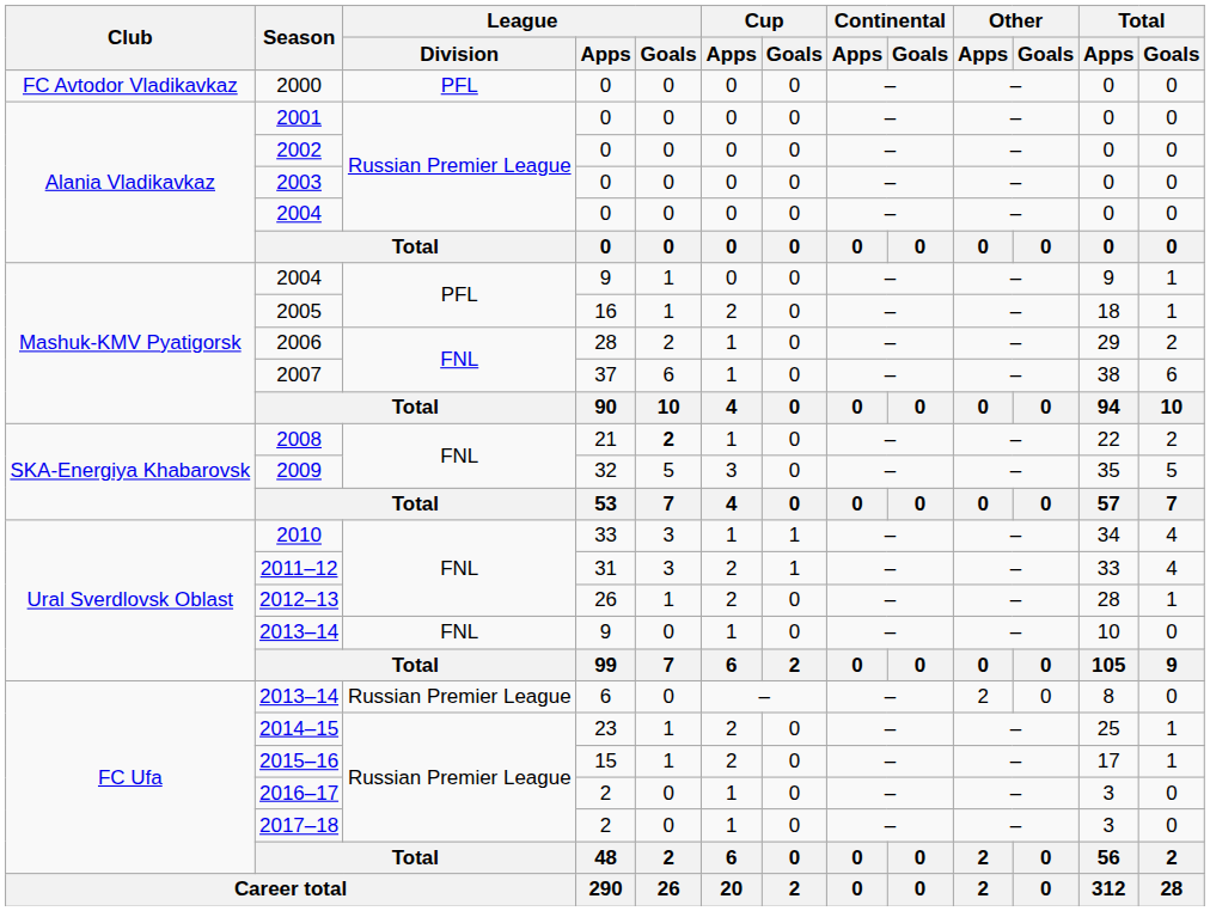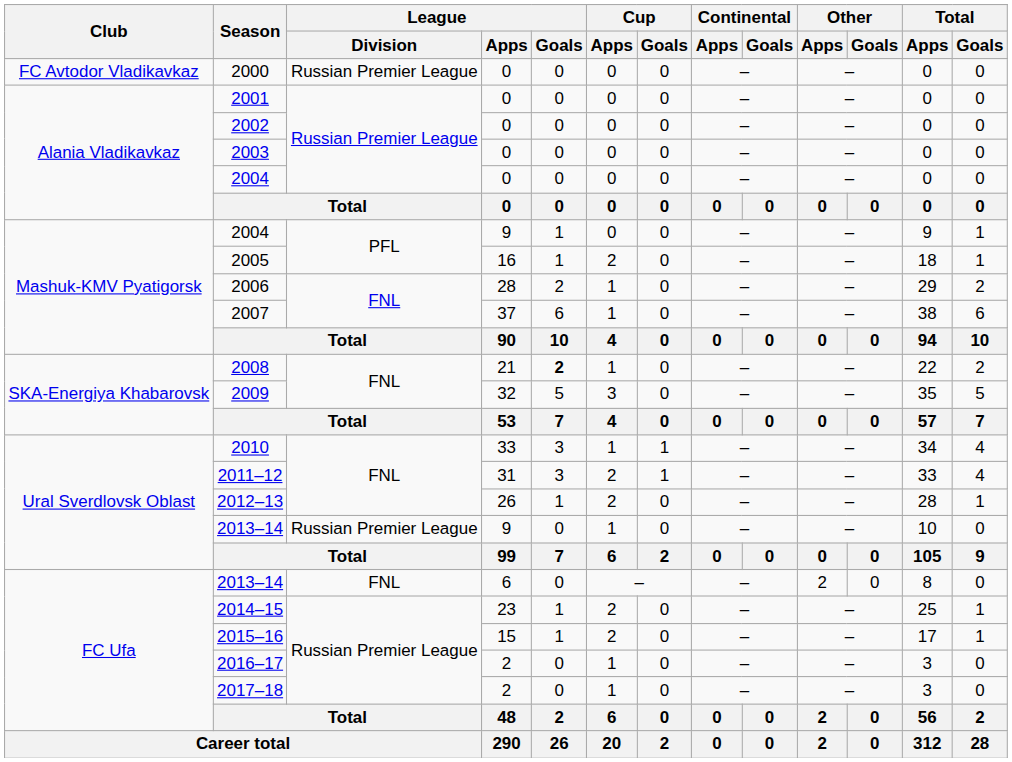 <table class="wikitable" style="text-align:center">
 <tr>
 <th rowspan="2">Club</th>
 <th rowspan="2">Season</th>
 <th colspan="3">League</th>
 <th colspan="2">Cup</th>
 <th colspan="2">Continental</th>
 <th colspan="2">Other</th>
 <th colspan="2">Total</th>
 </tr>
 <tr>
 <th>Division</th>
 <th>Apps</th>
 <th>Goals</th>
 <th>Apps</th>
 <th>Goals</th>
 <th>Apps</th>
 <th>Goals</th>
 <th>Apps</th>
 <th>Goals</th>
 <th>Apps</th>
 <th>Goals</th>
 </tr>
 <tr>
 <td><a href='#'>FC Avtodor Vladikavkaz</a></td>
 <td>2000</td>
-<td><a href='#'>PFL</a></td>
+<td>Russian Premier League</td>
 <td>0</td>
 <td>0</td>
 <td>0</td>
 <td>0</td>
 <td colspan="2">–</td>
 <td colspan="2">–</td>
 <td>0</td>
 <td>0</td>
 </tr>
 <tr>
 <td rowspan="5"><a href='#'>Alania Vladikavkaz</a></td>
 <td><a href='#'>2001</a></td>
 <td rowspan="4"><a href='#'>Russian Premier League</a></td>
 <td>0</td>
 <td>0</td>
 <td>0</td>
 <td>0</td>
 <td colspan="2">–</td>
 <td colspan="2">–</td>
 <td>0</td>
 <td>0</td>
 </tr>
 <tr>
 <td><a href='#'>2002</a></td>
 <td>0</td>
 <td>0</td>
 <td>0</td>
 <td>0</td>
 <td colspan="2">–</td>
 <td colspan="2">–</td>
 <td>0</td>
 <td>0</td>
 </tr>
 <tr>
 <td><a href='#'>2003</a></td>
 <td>0</td>
 <td>0</td>
 <td>0</td>
 <td>0</td>
 <td colspan="2">–</td>
 <td colspan="2">–</td>
 <td>0</td>
 <td>0</td>
 </tr>
 <tr>
 <td><a href='#'>2004</a></td>
 <td>0</td>
 <td>0</td>
 <td>0</td>
 <td>0</td>
 <td colspan="2">–</td>
 <td colspan="2">–</td>
 <td>0</td>
 <td>0</td>
 </tr>
 <tr>
 <th colspan="2">Total</th>
 <th>0</th>
 <th>0</th>
 <th>0</th>
 <th>0</th>
 <th>0</th>
 <th>0</th>
 <th>0</th>
 <th>0</th>
 <th>0</th>
 <th>0</th>
 </tr>
 <tr>
 <td rowspan="5"><a href='#'>Mashuk-KMV Pyatigorsk</a></td>
 <td>2004</td>
 <td rowspan="2">PFL</td>
 <td>9</td>
 <td>1</td>
 <td>0</td>
 <td>0</td>
 <td colspan="2">–</td>
 <td colspan="2">–</td>
 <td>9</td>
 <td>1</td>
 </tr>
 <tr>
 <td>2005</td>
 <td>16</td>
 <td>1</td>
 <td>2</td>
 <td>0</td>
 <td colspan="2">–</td>
 <td colspan="2">–</td>
 <td>18</td>
 <td>1</td>
 </tr>
 <tr>
 <td>2006</td>
 <td rowspan="2"><a href='#'>FNL</a></td>
 <td>28</td>
 <td>2</td>
 <td>1</td>
 <td>0</td>
 <td colspan="2">–</td>
 <td colspan="2">–</td>
 <td>29</td>
 <td>2</td>
 </tr>
 <tr>
 <td>2007</td>
 <td>37</td>
 <td>6</td>
 <td>1</td>
 <td>0</td>
 <td colspan="2">–</td>
 <td colspan="2">–</td>
 <td>38</td>
 <td>6</td>
 </tr>
 <tr>
 <th colspan="2">Total</th>
 <th>90</th>
 <th>10</th>
 <th>4</th>
 <th>0</th>
 <th>0</th>
 <th>0</th>
 <th>0</th>
 <th>0</th>
 <th>94</th>
 <th>10</th>
 </tr>
 <tr>
 <td rowspan="3"><a href='#'>SKA-Energiya Khabarovsk</a></td>
 <td><a href='#'>2008</a></td>
 <td rowspan="2">FNL</td>
 <td>21</td>
 <td><strong>2</strong></td>
 <td>1</td>
 <td>0</td>
 <td colspan="2">–</td>
 <td colspan="2">–</td>
 <td>22</td>
 <td>2</td>
 </tr>
 <tr>
 <td><a href='#'>2009</a></td>
 <td>32</td>
 <td>5</td>
 <td>3</td>
 <td>0</td>
 <td colspan="2">–</td>
 <td colspan="2">–</td>
 <td>35</td>
 <td>5</td>
 </tr>
 <tr>
 <th colspan="2">Total</th>
 <th>53</th>
 <th>7</th>
 <th>4</th>
 <th>0</th>
 <th>0</th>
 <th>0</th>
 <th>0</th>
 <th>0</th>
 <th>57</th>
 <th>7</th>
 </tr>
 <tr>
 <td rowspan="5"><a href='#'>Ural Sverdlovsk Oblast</a></td>
 <td><a href='#'>2010</a></td>
 <td rowspan="3">FNL</td>
 <td>33</td>
 <td>3</td>
 <td>1</td>
 <td>1</td>
 <td colspan="2">–</td>
 <td colspan="2">–</td>
 <td>34</td>
 <td>4</td>
 </tr>
 <tr>
 <td><a href='#'>2011–12</a></td>
 <td>31</td>
 <td>3</td>
 <td>2</td>
 <td>1</td>
 <td colspan="2">–</td>
 <td colspan="2">–</td>
 <td>33</td>
 <td>4</td>
 </tr>
 <tr>
 <td><a href='#'>2012–13</a></td>
 <td>26</td>
 <td>1</td>
 <td>2</td>
 <td>0</td>
 <td colspan="2">–</td>
 <td colspan="2">–</td>
 <td>28</td>
 <td>1</td>
 </tr>
 <tr>
 <td><a href='#'>2013–14</a></td>
-<td>FNL</td>
+<td>Russian Premier League</td>
 <td>9</td>
 <td>0</td>
 <td>1</td>
 <td>0</td>
 <td colspan="2">–</td>
 <td colspan="2">–</td>
 <td>10</td>
 <td>0</td>
 </tr>
 <tr>
 <th colspan="2">Total</th>
 <th>99</th>
 <th>7</th>
 <th>6</th>
 <th>2</th>
 <th>0</th>
 <th>0</th>
 <th>0</th>
 <th>0</th>
 <th>105</th>
 <th>9</th>
 </tr>
 <tr>
 <td rowspan=6><a href='#'>FC Ufa</a></td>
 <td><a href='#'>2013–14</a></td>
-<td>Russian Premier League</td>
+<td>FNL</td>
 <td>6</td>
 <td>0</td>
 <td colspan="2">–</td>
 <td colspan="2">–</td>
 <td>2</td>
 <td>0</td>
 <td>8</td>
 <td>0</td>
 </tr>
 <tr>
 <td><a href='#'>2014–15</a></td>
 <td rowspan="4">Russian Premier League</td>
 <td>23</td>
 <td>1</td>
 <td>2</td>
 <td>0</td>
 <td colspan="2">–</td>
 <td colspan="2">–</td>
 <td>25</td>
 <td>1</td>
 </tr>
 <tr>
 <td><a href='#'>2015–16</a></td>
 <td>15</td>
 <td>1</td>
 <td>2</td>
 <td>0</td>
 <td colspan="2">–</td>
 <td colspan="2">–</td>
 <td>17</td>
 <td>1</td>
 </tr>
 <tr>
 <td><a href='#'>2016–17</a></td>
 <td>2</td>
 <td>0</td>
 <td>1</td>
 <td>0</td>
 <td colspan="2">–</td>
 <td colspan="2">–</td>
 <td>3</td>
 <td>0</td>
 </tr>
 <tr>
 <td><a href='#'>2017–18</a></td>
 <td>2</td>
 <td>0</td>
 <td>1</td>
 <td>0</td>
 <td colspan="2">–</td>
 <td colspan="2">–</td>
 <td>3</td>
 <td>0</td>
 </tr>
 <tr>
 <th colspan="2">Total</th>
 <th>48</th>
 <th>2</th>
 <th>6</th>
 <th>0</th>
 <th>0</th>
 <th>0</th>
 <th>2</th>
 <th>0</th>
 <th>56</th>
 <th>2</th>
 </tr>
 <tr>
 <th colspan="3">Career total</th>
 <th>290</th>
 <th>26</th>
 <th>20</th>
 <th>2</th>
 <th>0</th>
 <th>0</th>
 <th>2</th>
 <th>0</th>
 <th>312</th>
 <th>28</th>
 </tr>
 </table>
